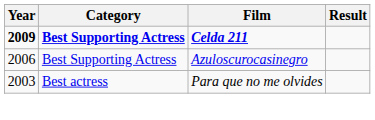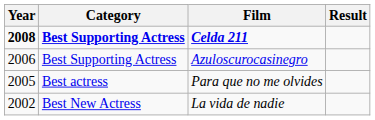 <table class="wikitable">
 <tr>
 <th>Year</th>
 <th>Category</th>
 <th>Film</th>
 <th>Result</th>
 </tr>
 <tr>
-<td><strong>2009</strong></td>
+<td><strong>2008</strong></td>
 <td><strong><a href='#'>Best Supporting Actress</a></strong></td>
 <td><strong><em><a href='#'>Celda 211</a></em></strong></td>
 <td></td>
 </tr>
 <tr>
 <td>2006</td>
 <td><a href='#'>Best Supporting Actress</a></td>
 <td><em><a href='#'>Azuloscurocasinegro</a></em></td>
 <td></td>
 </tr>
 <tr>
-<td>2003</td>
+<td>2005</td>
 <td><a href='#'>Best actress</a></td>
 <td><em>Para que no me olvides</em></td>
 <td></td>
 </tr>
+<tr>
+<td>2002</td>
+<td><a href='#'>Best New Actress</a></td>
+<td><em>La vida de nadie</em></td>
+<td></td>
+</tr>
 </table>
